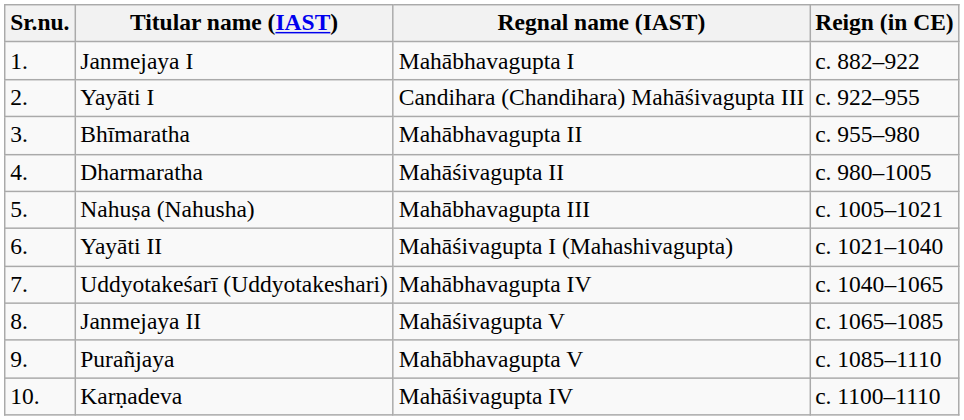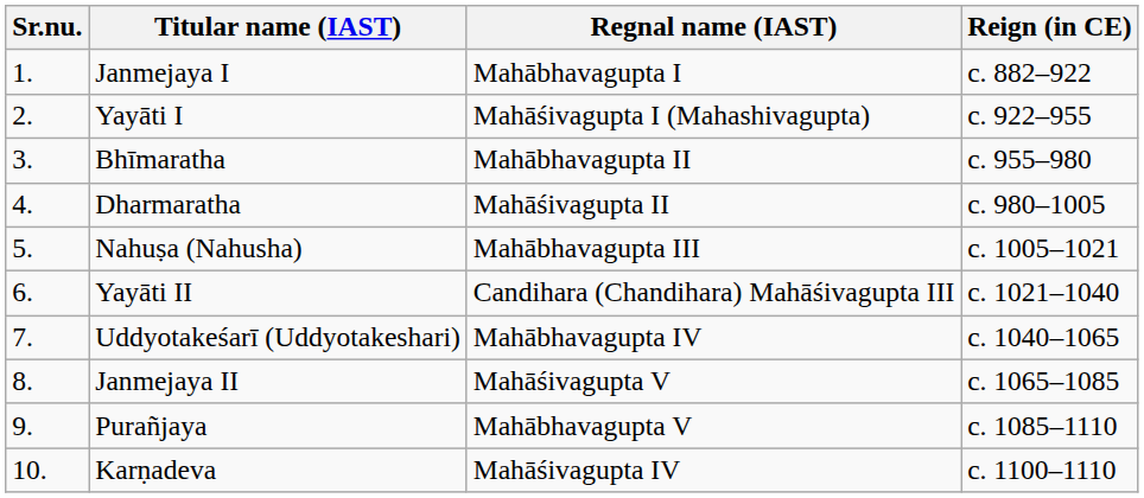 <table class="wikitable">
 <tr>
 <th>Sr.nu.</th>
 <th>Titular name (<a href='#'>IAST</a>)</th>
 <th>Regnal name (IAST)</th>
 <th>Reign (in CE)</th>
 </tr>
 <tr>
 <td>1.</td>
 <td>Janmejaya I</td>
 <td>Mahābhavagupta I</td>
 <td>c. 882–922</td>
 </tr>
 <tr>
 <td>2.</td>
 <td>Yayāti I</td>
-<td>Candihara (Chandihara) Mahāśivagupta III</td>
+<td>Mahāśivagupta I (Mahashivagupta)</td>
 <td>c. 922–955</td>
 </tr>
 <tr>
 <td>3.</td>
 <td>Bhīmaratha</td>
 <td>Mahābhavagupta II</td>
 <td>c. 955–980</td>
 </tr>
 <tr>
 <td>4.</td>
 <td>Dharmaratha</td>
 <td>Mahāśivagupta II</td>
 <td>c. 980–1005</td>
 </tr>
 <tr>
 <td>5.</td>
 <td>Nahuṣa (Nahusha)</td>
 <td>Mahābhavagupta III</td>
 <td>c. 1005–1021</td>
 </tr>
 <tr>
 <td>6.</td>
 <td>Yayāti II</td>
-<td>Mahāśivagupta I (Mahashivagupta)</td>
+<td>Candihara (Chandihara) Mahāśivagupta III</td>
 <td>c. 1021–1040</td>
 </tr>
 <tr>
 <td>7.</td>
 <td>Uddyotakeśarī (Uddyotakeshari)</td>
 <td>Mahābhavagupta IV</td>
 <td>c. 1040–1065</td>
 </tr>
 <tr>
 <td>8.</td>
 <td>Janmejaya II</td>
 <td>Mahāśivagupta V</td>
 <td>c. 1065–1085</td>
 </tr>
 <tr>
 <td>9.</td>
 <td>Purañjaya</td>
 <td>Mahābhavagupta V</td>
 <td>c. 1085–1110</td>
 </tr>
 <tr>
 <td>10.</td>
 <td>Karṇadeva</td>
 <td>Mahāśivagupta IV</td>
 <td>c. 1100–1110</td>
 </tr>
 </table>
